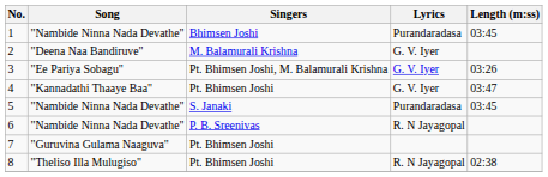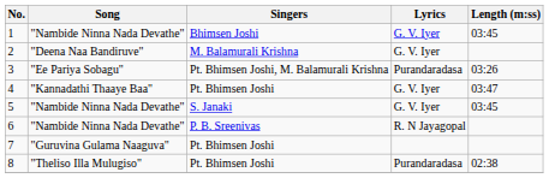 <table class="wikitable">
 <tr>
 <th>No.</th>
 <th>Song</th>
 <th>Singers</th>
 <th>Lyrics</th>
 <th>Length (m:ss)</th>
 </tr>
 <tr>
 <td>1</td>
 <td>"Nambide Ninna Nada Devathe"</td>
 <td><a href='#'>Bhimsen Joshi</a></td>
-<td>Purandaradasa</td>
+<td><a href='#'>G. V. Iyer</a></td>
 <td>03:45</td>
 </tr>
 <tr>
 <td>2</td>
 <td>"Deena Naa Bandiruve"</td>
 <td><a href='#'>M. Balamurali Krishna</a></td>
 <td>G. V. Iyer</td>
 <td></td>
 </tr>
 <tr>
 <td>3</td>
 <td>"Ee Pariya Sobagu"</td>
 <td>Pt. Bhimsen Joshi, M. Balamurali Krishna</td>
-<td><a href='#'>G. V. Iyer</a></td>
+<td>Purandaradasa</td>
 <td>03:26</td>
 </tr>
 <tr>
 <td>4</td>
 <td>"Kannadathi Thaaye Baa"</td>
 <td>Pt. Bhimsen Joshi</td>
 <td>G. V. Iyer</td>
 <td>03:47</td>
 </tr>
 <tr>
 <td>5</td>
 <td>"Nambide Ninna Nada Devathe"</td>
 <td><a href='#'>S. Janaki</a></td>
-<td>Purandaradasa</td>
+<td>G. V. Iyer</td>
 <td>03:45</td>
 </tr>
 <tr>
 <td>6</td>
 <td>"Nambide Ninna Nada Devathe"</td>
 <td><a href='#'>P. B. Sreenivas</a></td>
 <td>R. N Jayagopal</td>
 <td></td>
 </tr>
 <tr>
 <td>7</td>
 <td>"Guruvina Gulama Naaguva"</td>
 <td>Pt. Bhimsen Joshi</td>
 <td></td>
 <td></td>
 </tr>
 <tr>
 <td>8</td>
 <td>"Theliso Illa Mulugiso"</td>
 <td>Pt. Bhimsen Joshi</td>
-<td>R. N Jayagopal</td>
+<td>Purandaradasa</td>
 <td>02:38</td>
 </tr>
 <tr>
 </tr>
 </table>
